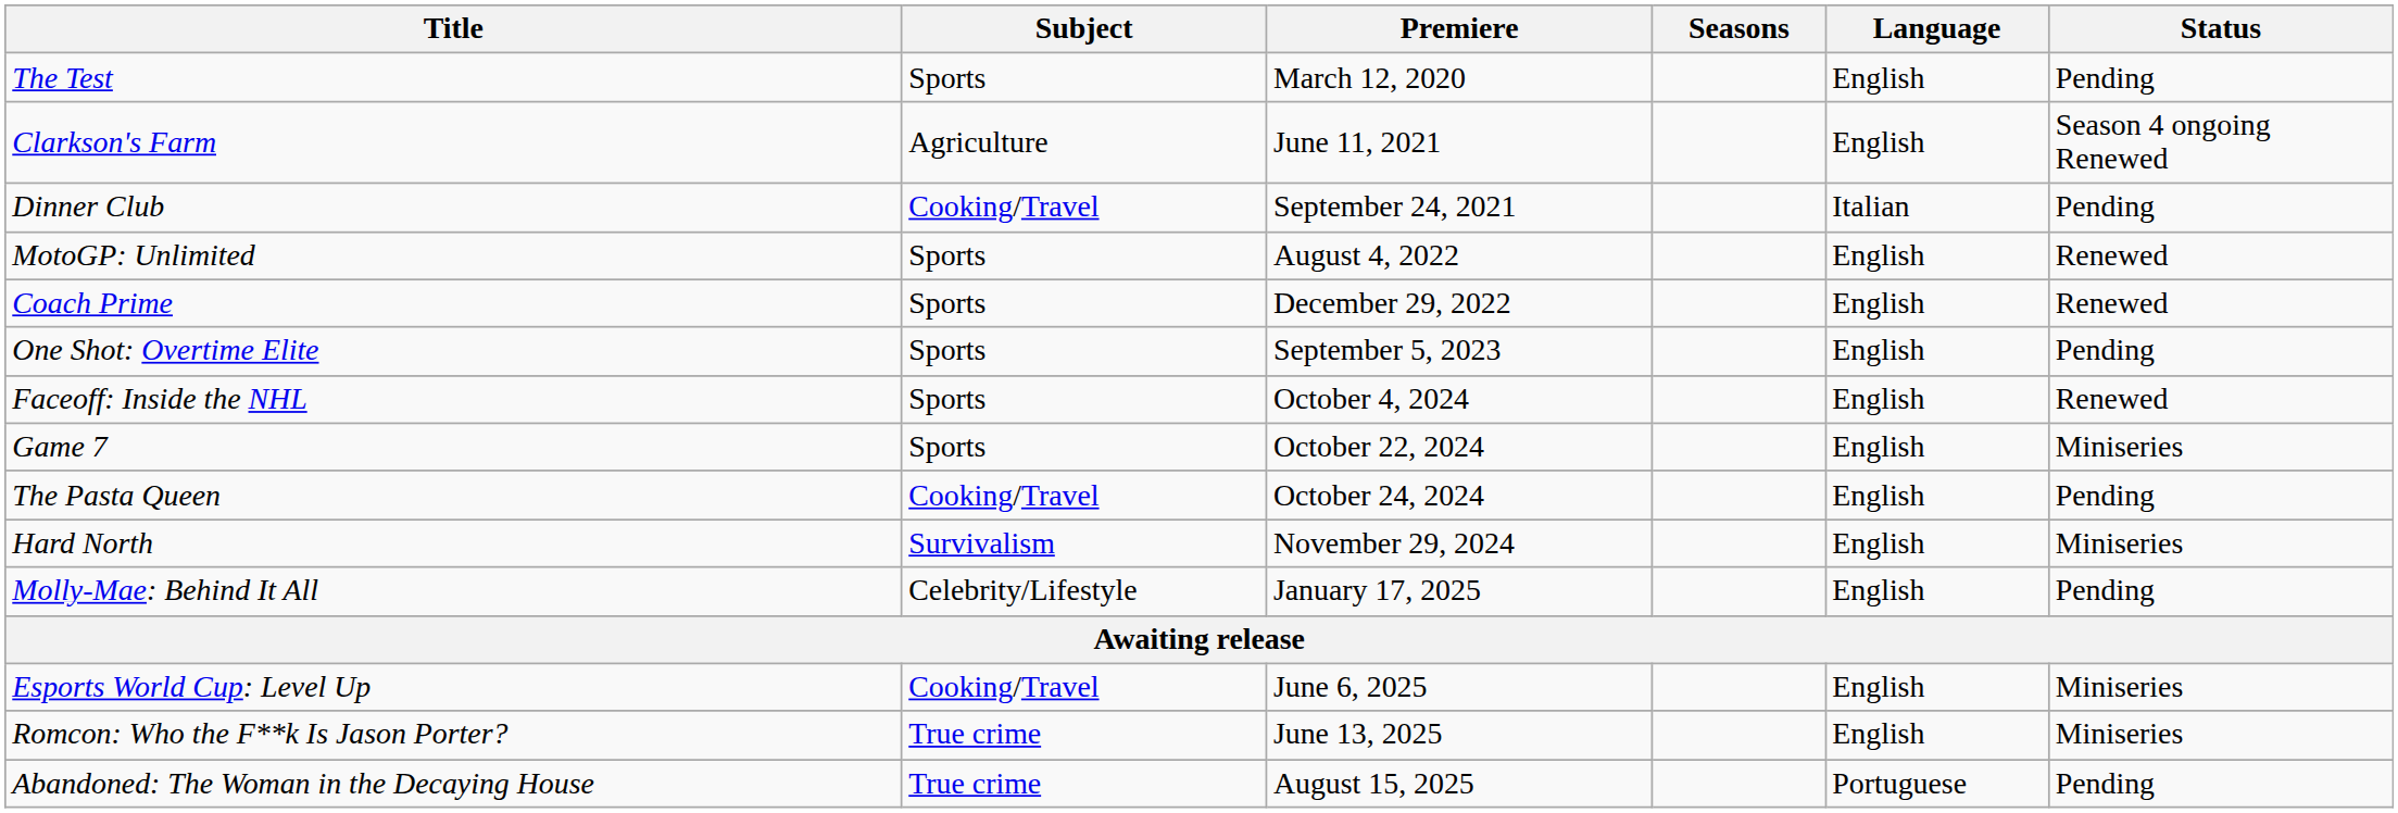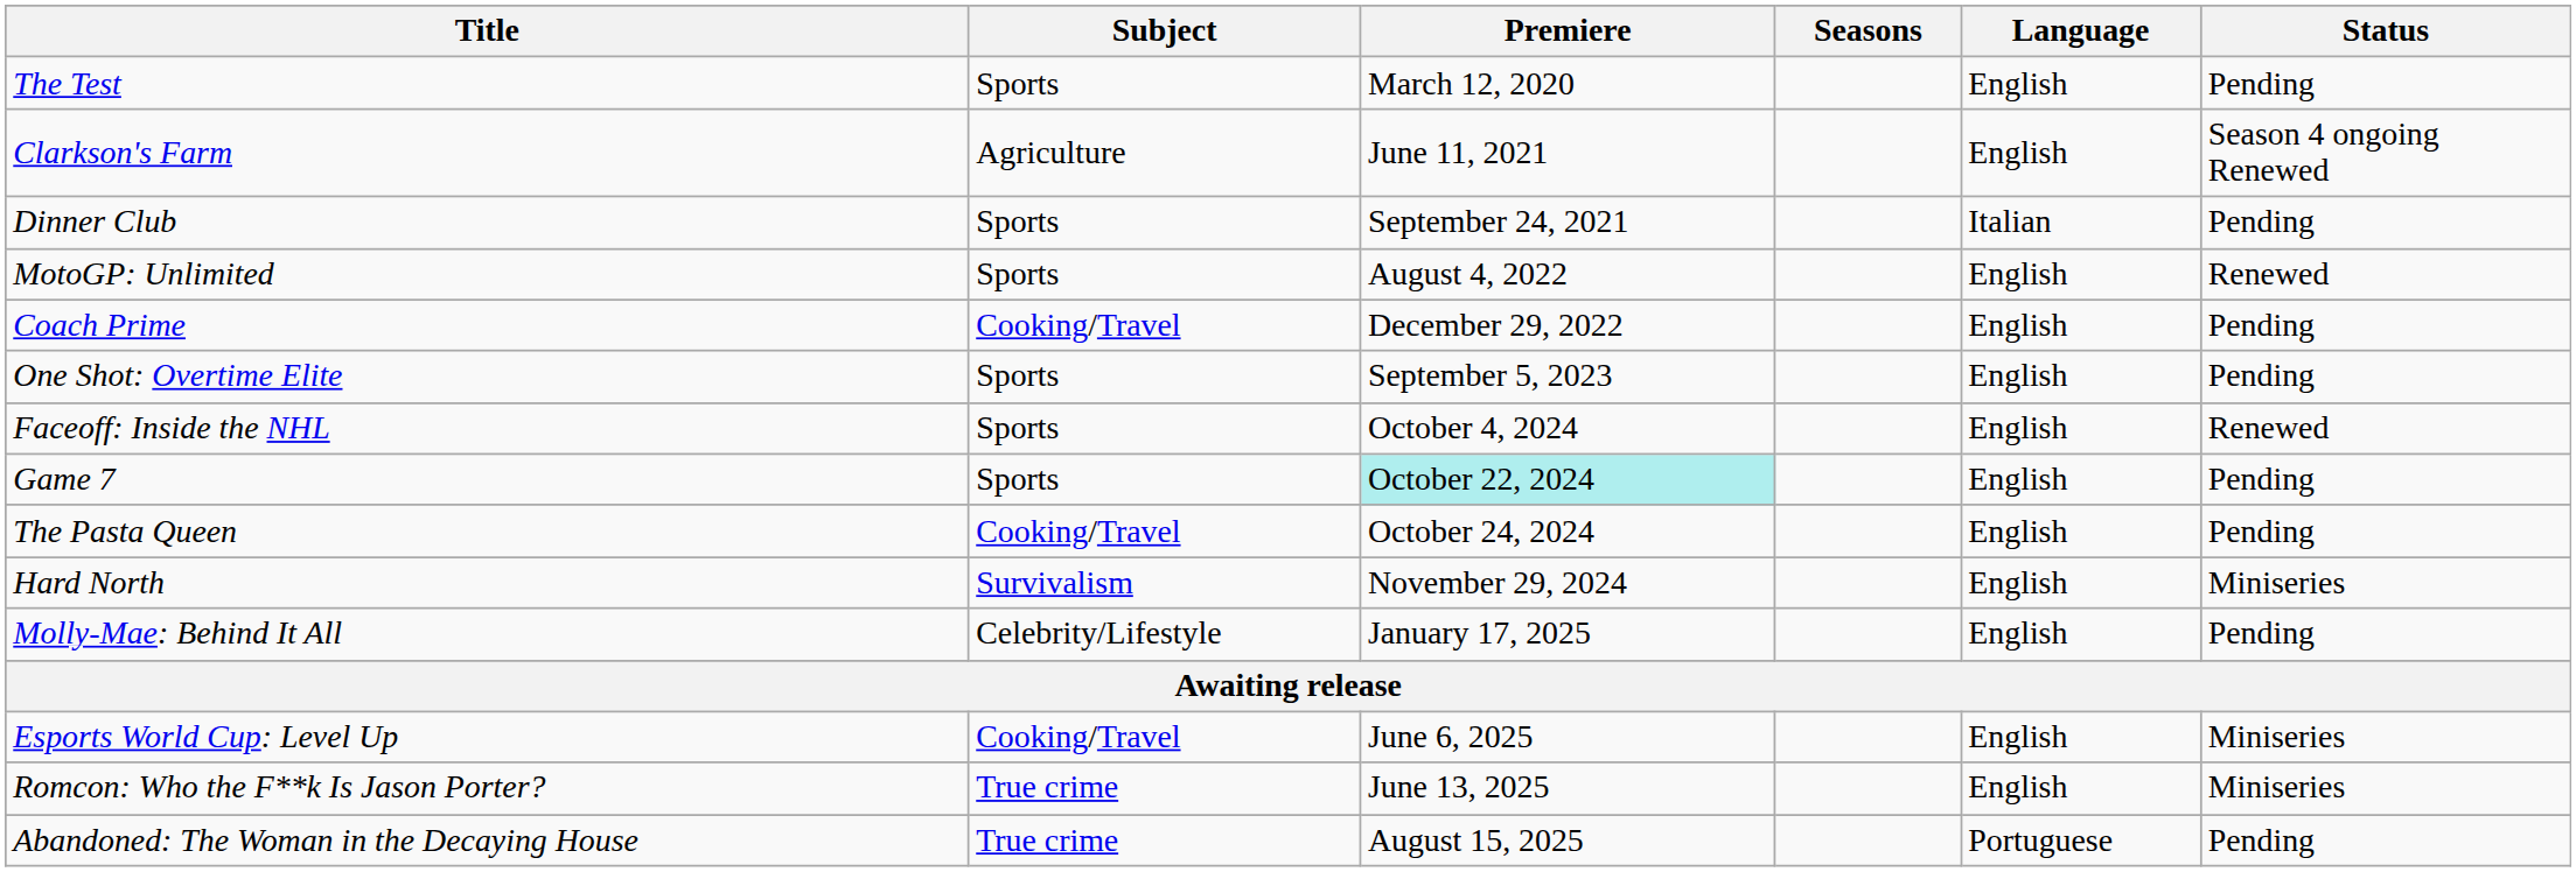 <table class="wikitable sortable" style="width:100%;">
 <tr>
 <th>Title</th>
 <th>Subject</th>
 <th>Premiere</th>
 <th>Seasons</th>
 <th>Language</th>
 <th>Status</th>
 </tr>
 <tr>
 <td><em><a href='#'>The Test</a></em></td>
 <td>Sports</td>
 <td>March 12, 2020</td>
 <td></td>
 <td>English</td>
 <td>Pending</td>
 </tr>
 <tr>
 <td><em><a href='#'>Clarkson's Farm</a></em></td>
 <td>Agriculture</td>
 <td>June 11, 2021</td>
 <td></td>
 <td>English</td>
 <td>Season 4 ongoing<br>Renewed</td>
 </tr>
 <tr>
 <td><em>Dinner Club</em></td>
-<td><a href='#'>Cooking</a>/<a href='#'>Travel</a></td>
+<td>Sports</td>
 <td>September 24, 2021</td>
 <td></td>
 <td>Italian</td>
 <td>Pending</td>
 </tr>
 <tr>
 <td><em>MotoGP: Unlimited</em></td>
 <td>Sports</td>
 <td>August 4, 2022</td>
 <td></td>
 <td>English</td>
 <td>Renewed</td>
 </tr>
 <tr>
 <td><em><a href='#'>Coach Prime</a></em></td>
-<td>Sports</td>
+<td><a href='#'>Cooking</a>/<a href='#'>Travel</a></td>
 <td>December 29, 2022</td>
 <td></td>
 <td>English</td>
-<td>Renewed</td>
+<td>Pending</td>
 </tr>
 <tr>
 <td><em>One Shot: <a href='#'>Overtime Elite</a></em></td>
 <td>Sports</td>
 <td>September 5, 2023</td>
 <td></td>
 <td>English</td>
 <td>Pending</td>
 </tr>
 <tr>
 <td><em>Faceoff: Inside the <a href='#'>NHL</a></em></td>
 <td>Sports</td>
 <td>October 4, 2024</td>
 <td></td>
 <td>English</td>
 <td>Renewed</td>
 </tr>
 <tr>
 <td><em>Game 7</em></td>
 <td>Sports</td>
-<td>October 22, 2024</td>
+<td style="background: paleturquoise;">October 22, 2024</td>
 <td></td>
 <td>English</td>
-<td>Miniseries</td>
+<td>Pending</td>
 </tr>
 <tr>
 <td><em>The Pasta Queen</em></td>
 <td><a href='#'>Cooking</a>/<a href='#'>Travel</a></td>
 <td>October 24, 2024</td>
 <td></td>
 <td>English</td>
 <td>Pending</td>
 </tr>
 <tr>
 <td><em>Hard North</em></td>
 <td><a href='#'>Survivalism</a></td>
 <td>November 29, 2024</td>
 <td></td>
 <td>English</td>
 <td>Miniseries</td>
 </tr>
 <tr>
 <td><em><a href='#'>Molly-Mae</a>: Behind It All</em></td>
 <td>Celebrity/Lifestyle</td>
 <td>January 17, 2025</td>
 <td></td>
 <td>English</td>
 <td>Pending</td>
 </tr>
 <tr>
 <th colspan="6">Awaiting release</th>
 </tr>
 <tr>
 <td><em><a href='#'>Esports World Cup</a>: Level Up</em></td>
 <td><a href='#'>Cooking</a>/<a href='#'>Travel</a></td>
 <td>June 6, 2025</td>
 <td></td>
 <td>English</td>
 <td>Miniseries</td>
 </tr>
 <tr>
 <td><em>Romcon: Who the F**k Is Jason Porter?</em></td>
 <td><a href='#'>True crime</a></td>
 <td>June 13, 2025</td>
 <td></td>
 <td>English</td>
 <td>Miniseries</td>
 </tr>
 <tr>
 <td><em>Abandoned: The Woman in the Decaying House</em></td>
 <td><a href='#'>True crime</a></td>
 <td>August 15, 2025</td>
 <td></td>
 <td>Portuguese</td>
 <td>Pending</td>
 </tr>
 </table>
